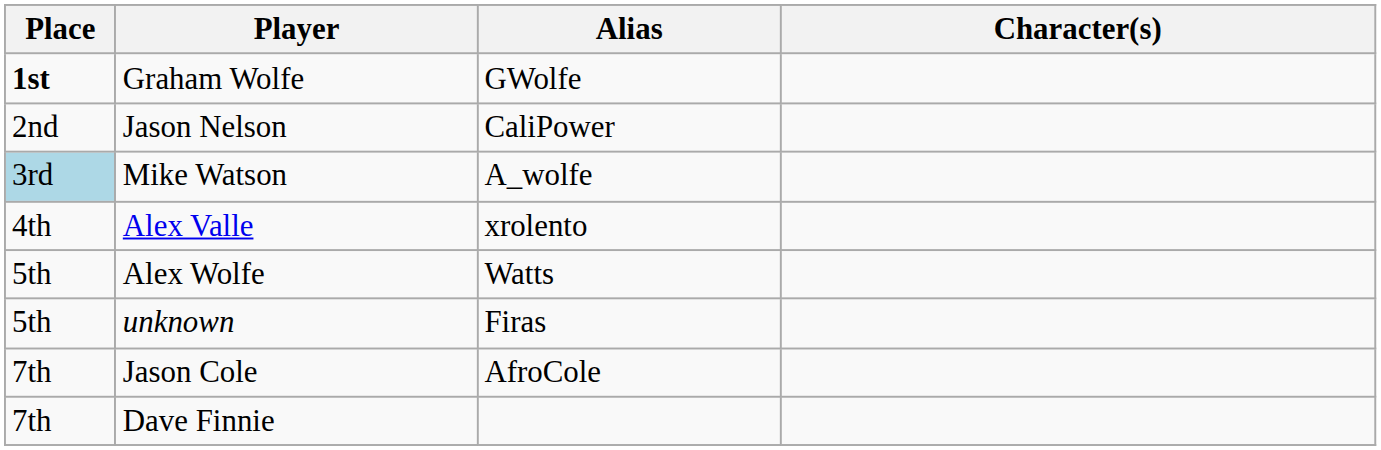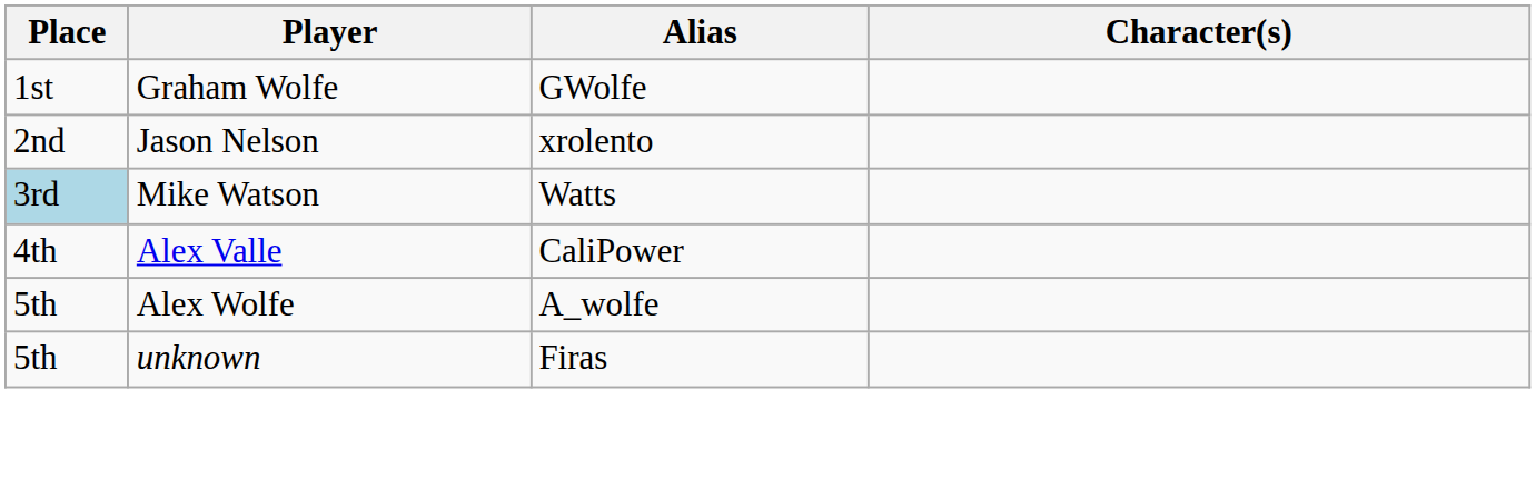 <table class="wikitable">
 <tr>
 <th style="width:50px;">Place</th>
 <th style="width:180px;">Player</th>
 <th style="width:150px;">Alias</th>
 <th style="width:300px;">Character(s)</th>
 </tr>
 <tr>
-<td><strong>1st</strong></td>
+<td>1st</td>
 <td> Graham Wolfe</td>
 <td>GWolfe</td>
 <td></td>
 </tr>
 <tr>
 <td>2nd</td>
 <td> Jason Nelson</td>
-<td>CaliPower</td>
+<td>xrolento</td>
 <td></td>
 </tr>
 <tr>
 <td style="background: lightblue;">3rd</td>
 <td> Mike Watson</td>
-<td>A_wolfe</td>
+<td>Watts</td>
 <td></td>
 </tr>
 <tr>
 <td>4th</td>
 <td> <a href='#'>Alex Valle</a></td>
-<td>xrolento</td>
+<td>CaliPower</td>
 <td></td>
 </tr>
 <tr>
 <td>5th</td>
 <td> Alex Wolfe</td>
-<td>Watts</td>
+<td>A_wolfe</td>
 <td></td>
 </tr>
 <tr>
 <td>5th</td>
 <td> <em>unknown</em></td>
 <td>Firas</td>
 <td></td>
 </tr>
-<tr>
-<td>7th</td>
-<td> Jason Cole</td>
-<td>AfroCole</td>
-<td></td>
-</tr>
-<tr>
-<td>7th</td>
-<td> Dave Finnie</td>
-<td></td>
-<td></td>
-</tr>
 </table>
